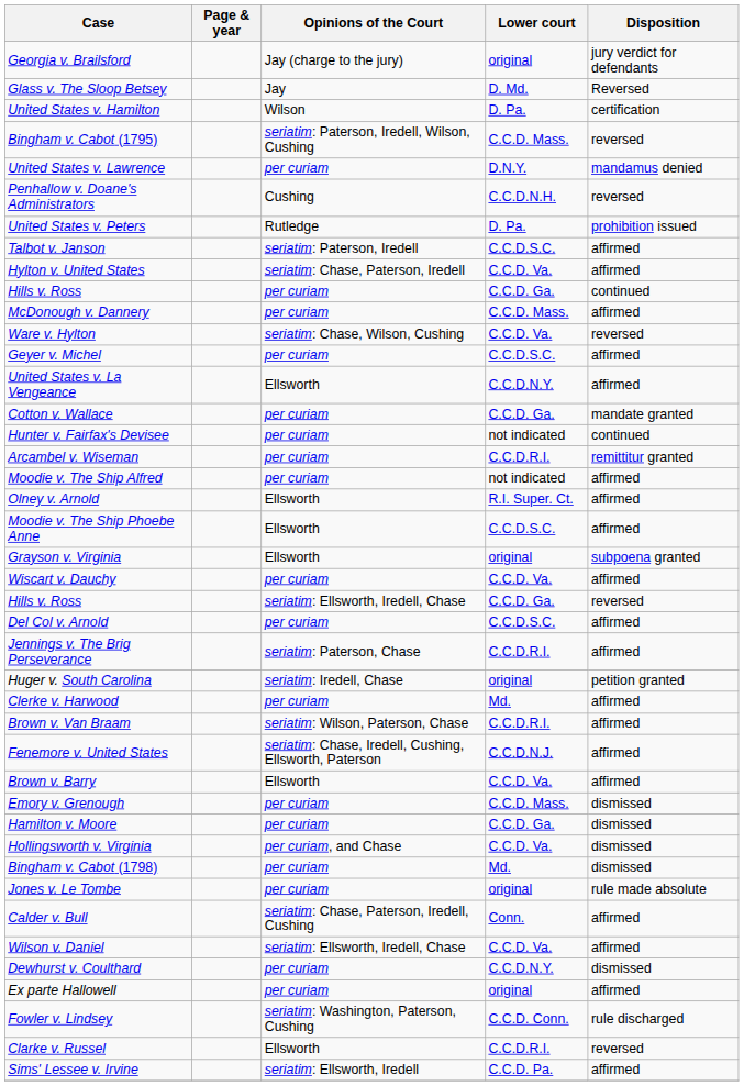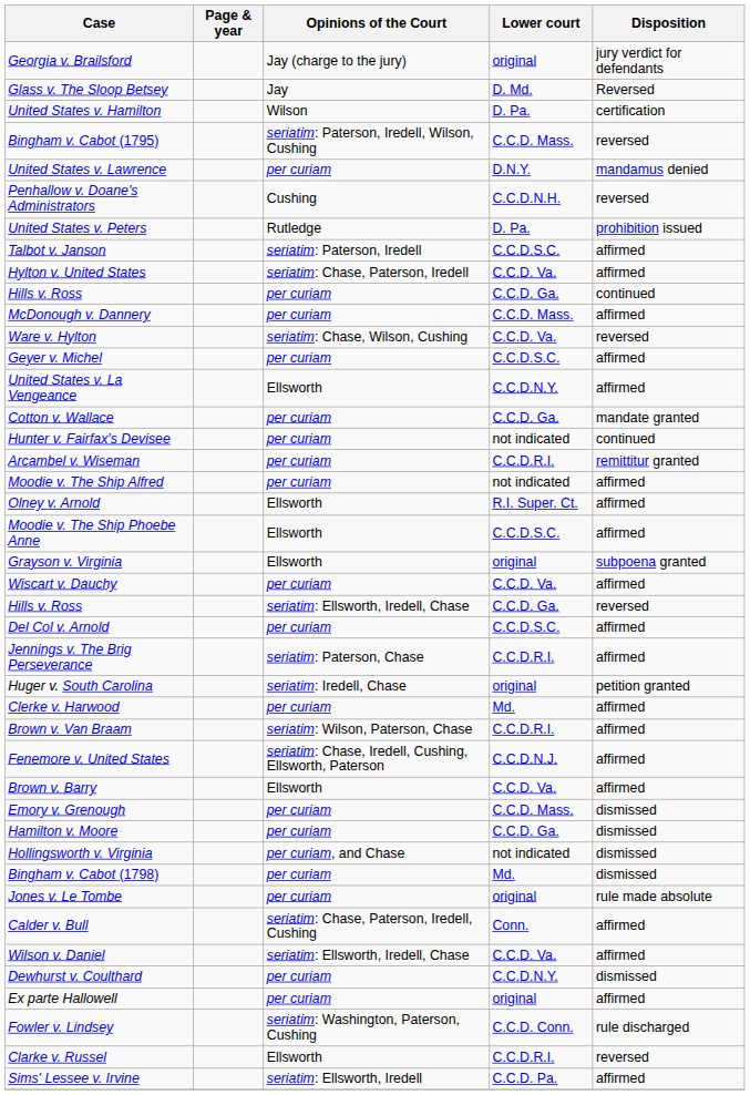 <table class="wikitable sortable">
 <tr>
 <th scope="col" style="width: 275px;">Case</th>
 <th scope="col" style="width: 95px;">Page & year</th>
 <th scope="col" style="width: 350px;">Opinions of the Court</th>
 <th scope="col" style="width: 133px;">Lower court</th>
 <th scope="col" style="width: 216px;">Disposition</th>
 </tr>
 <tr>
 <td><em><a href='#'>Georgia v. Brailsford</a></em></td>
 <td align="right"></td>
 <td>Jay (charge to the jury)</td>
 <td><a href='#'>original</a></td>
 <td>jury verdict for defendants</td>
 </tr>
 <tr>
 <td><em><a href='#'>Glass v. The Sloop Betsey</a></em></td>
 <td align="right"></td>
 <td>Jay</td>
 <td><a href='#'>D. Md.</a></td>
 <td>Reversed</td>
 </tr>
 <tr>
 <td><em><a href='#'>United States v. Hamilton</a></em></td>
 <td align="right"></td>
 <td>Wilson</td>
 <td><a href='#'>D. Pa.</a></td>
 <td>certification</td>
 </tr>
 <tr>
 <td><a href='#'><em>Bingham v. Cabot</em> (1795)</a></td>
 <td align="right"></td>
 <td><em><a href='#'>seriatim</a></em>: Paterson, Iredell, Wilson, Cushing</td>
 <td><a href='#'>C.C.D. Mass.</a></td>
 <td>reversed</td>
 </tr>
 <tr>
 <td><em><a href='#'>United States v. Lawrence</a></em></td>
 <td align="right"></td>
 <td><em><a href='#'>per curiam</a></em></td>
 <td><a href='#'>D.N.Y.</a></td>
 <td><a href='#'>mandamus</a> denied</td>
 </tr>
 <tr>
 <td><em><a href='#'>Penhallow v. Doane's Administrators</a></em></td>
 <td align="right"></td>
 <td>Cushing</td>
 <td><a href='#'>C.C.D.N.H.</a></td>
 <td>reversed</td>
 </tr>
 <tr>
 <td><em><a href='#'>United States v. Peters</a></em></td>
 <td align="right"></td>
 <td>Rutledge</td>
 <td><a href='#'>D. Pa.</a></td>
 <td><a href='#'>prohibition</a> issued</td>
 </tr>
 <tr>
 <td><em><a href='#'>Talbot v. Janson</a></em></td>
 <td align="right"></td>
 <td><em><a href='#'>seriatim</a></em>: Paterson, Iredell</td>
 <td><a href='#'>C.C.D.S.C.</a></td>
 <td>affirmed</td>
 </tr>
 <tr>
 <td><em><a href='#'>Hylton v. United States</a></em></td>
 <td align="right"></td>
 <td><em><a href='#'>seriatim</a></em>: Chase, Paterson, Iredell</td>
 <td><a href='#'>C.C.D. Va.</a></td>
 <td>affirmed</td>
 </tr>
 <tr>
 <td><em><a href='#'>Hills v. Ross</a></em></td>
 <td align="right"></td>
 <td><em><a href='#'>per curiam</a></em></td>
 <td><a href='#'>C.C.D. Ga.</a></td>
 <td>continued</td>
 </tr>
 <tr>
 <td><em><a href='#'>McDonough v. Dannery</a></em></td>
 <td align="right"></td>
 <td><em><a href='#'>per curiam</a></em></td>
 <td><a href='#'>C.C.D. Mass.</a></td>
 <td>affirmed</td>
 </tr>
 <tr>
 <td><em><a href='#'>Ware v. Hylton</a></em></td>
 <td align="right"></td>
 <td><em><a href='#'>seriatim</a></em>: Chase, Wilson, Cushing</td>
 <td><a href='#'>C.C.D. Va.</a></td>
 <td>reversed</td>
 </tr>
 <tr>
 <td><em><a href='#'>Geyer v. Michel</a></em></td>
 <td align="right"></td>
 <td><em><a href='#'>per curiam</a></em></td>
 <td><a href='#'>C.C.D.S.C.</a></td>
 <td>affirmed</td>
 </tr>
 <tr>
 <td><em><a href='#'>United States v. La Vengeance</a></em></td>
 <td align="right"></td>
 <td>Ellsworth</td>
 <td><a href='#'>C.C.D.N.Y.</a></td>
 <td>affirmed</td>
 </tr>
 <tr>
 <td><em><a href='#'>Cotton v. Wallace</a></em></td>
 <td align="right"></td>
 <td><em><a href='#'>per curiam</a></em></td>
 <td><a href='#'>C.C.D. Ga.</a></td>
 <td>mandate granted</td>
 </tr>
 <tr>
 <td><em><a href='#'>Hunter v. Fairfax's Devisee</a></em></td>
 <td align="right"></td>
 <td><em><a href='#'>per curiam</a></em></td>
 <td>not indicated</td>
 <td>continued</td>
 </tr>
 <tr>
 <td><em><a href='#'>Arcambel v. Wiseman</a></em></td>
 <td align="right"></td>
 <td><em><a href='#'>per curiam</a></em></td>
 <td><a href='#'>C.C.D.R.I.</a></td>
 <td><a href='#'>remittitur</a> granted</td>
 </tr>
 <tr>
 <td><em><a href='#'>Moodie v. The Ship Alfred</a></em></td>
 <td align="right"></td>
 <td><em><a href='#'>per curiam</a></em></td>
 <td>not indicated</td>
 <td>affirmed</td>
 </tr>
 <tr>
 <td><em><a href='#'>Olney v. Arnold</a></em></td>
 <td align="right"></td>
 <td>Ellsworth</td>
 <td><a href='#'>R.I. Super. Ct.</a></td>
 <td>affirmed</td>
 </tr>
 <tr>
 <td><em><a href='#'>Moodie v. The Ship Phoebe Anne</a></em></td>
 <td align="right"></td>
 <td>Ellsworth</td>
 <td><a href='#'>C.C.D.S.C.</a></td>
 <td>affirmed</td>
 </tr>
 <tr>
 <td><em><a href='#'>Grayson v. Virginia</a></em></td>
 <td align="right"></td>
 <td>Ellsworth</td>
 <td><a href='#'>original</a></td>
 <td><a href='#'>subpoena</a> granted</td>
 </tr>
 <tr>
 <td><em><a href='#'>Wiscart v. Dauchy</a></em></td>
 <td align="right"></td>
 <td><em><a href='#'>per curiam</a></em></td>
 <td><a href='#'>C.C.D. Va.</a></td>
 <td>affirmed</td>
 </tr>
 <tr>
 <td><em><a href='#'>Hills v. Ross</a></em></td>
 <td align="right"></td>
 <td><em><a href='#'>seriatim</a></em>: Ellsworth, Iredell, Chase</td>
 <td><a href='#'>C.C.D. Ga.</a></td>
 <td>reversed</td>
 </tr>
 <tr>
 <td><em><a href='#'>Del Col v. Arnold</a></em></td>
 <td align="right"></td>
 <td><em><a href='#'>per curiam</a></em></td>
 <td><a href='#'>C.C.D.S.C.</a></td>
 <td>affirmed</td>
 </tr>
 <tr>
 <td><em><a href='#'>Jennings v. The Brig Perseverance</a></em></td>
 <td align="right"></td>
 <td><em><a href='#'>seriatim</a></em>: Paterson, Chase</td>
 <td><a href='#'>C.C.D.R.I.</a></td>
 <td>affirmed</td>
 </tr>
 <tr>
 <td><em>Huger v. <a href='#'>South Carolina</a></em></td>
 <td align="right"></td>
 <td><em><a href='#'>seriatim</a></em>: Iredell, Chase</td>
 <td><a href='#'>original</a></td>
 <td>petition granted</td>
 </tr>
 <tr>
 <td><em><a href='#'>Clerke v. Harwood</a></em></td>
 <td align="right"></td>
 <td><em><a href='#'>per curiam</a></em></td>
 <td><a href='#'>Md.</a></td>
 <td>affirmed</td>
 </tr>
 <tr>
 <td><em><a href='#'>Brown v. Van Braam</a></em></td>
 <td align="right"></td>
 <td><em><a href='#'>seriatim</a></em>: Wilson, Paterson, Chase</td>
 <td><a href='#'>C.C.D.R.I.</a></td>
 <td>affirmed</td>
 </tr>
 <tr>
 <td><em><a href='#'>Fenemore v. United States</a></em></td>
 <td align="right"></td>
 <td><em><a href='#'>seriatim</a></em>: Chase, Iredell, Cushing, Ellsworth, Paterson</td>
 <td><a href='#'>C.C.D.N.J.</a></td>
 <td>affirmed</td>
 </tr>
 <tr>
 <td><em><a href='#'>Brown v. Barry</a></em></td>
 <td align="right"></td>
 <td>Ellsworth</td>
 <td><a href='#'>C.C.D. Va.</a></td>
 <td>affirmed</td>
 </tr>
 <tr>
 <td><em><a href='#'>Emory v. Grenough</a></em></td>
 <td align="right"></td>
 <td><em><a href='#'>per curiam</a></em></td>
 <td><a href='#'>C.C.D. Mass.</a></td>
 <td>dismissed</td>
 </tr>
 <tr>
 <td><em><a href='#'>Hamilton v. Moore</a></em></td>
 <td align="right"></td>
 <td><em><a href='#'>per curiam</a></em></td>
 <td><a href='#'>C.C.D. Ga.</a></td>
 <td>dismissed</td>
 </tr>
 <tr>
 <td><em><a href='#'>Hollingsworth v. Virginia</a></em></td>
 <td align="right"></td>
 <td><em><a href='#'>per curiam</a></em>, and Chase</td>
-<td><a href='#'>C.C.D. Va.</a></td>
+<td>not indicated</td>
 <td>dismissed</td>
 </tr>
 <tr>
 <td><a href='#'><em>Bingham v. Cabot</em> (1798)</a></td>
 <td align="right"></td>
 <td><em><a href='#'>per curiam</a></em></td>
 <td><a href='#'>Md.</a></td>
 <td>dismissed</td>
 </tr>
 <tr>
 <td><em><a href='#'>Jones v. Le Tombe</a></em></td>
 <td align="right"></td>
 <td><em><a href='#'>per curiam</a></em></td>
 <td><a href='#'>original</a></td>
 <td>rule made absolute</td>
 </tr>
 <tr>
 <td><em><a href='#'>Calder v. Bull</a></em></td>
 <td align="right"></td>
 <td><em><a href='#'>seriatim</a></em>: Chase, Paterson, Iredell, Cushing</td>
 <td><a href='#'>Conn.</a></td>
 <td>affirmed</td>
 </tr>
 <tr>
 <td><em><a href='#'>Wilson v. Daniel</a></em></td>
 <td align="right"></td>
 <td><em><a href='#'>seriatim</a></em>: Ellsworth, Iredell, Chase</td>
 <td><a href='#'>C.C.D. Va.</a></td>
 <td>affirmed</td>
 </tr>
 <tr>
 <td><em><a href='#'>Dewhurst v. Coulthard</a></em></td>
 <td align="right"></td>
 <td><em><a href='#'>per curiam</a></em></td>
 <td><a href='#'>C.C.D.N.Y.</a></td>
 <td>dismissed</td>
 </tr>
 <tr>
 <td><em>Ex parte Hallowell</em></td>
 <td align="right"></td>
 <td><em><a href='#'>per curiam</a></em></td>
 <td><a href='#'>original</a></td>
 <td>affirmed</td>
 </tr>
 <tr>
 <td><em><a href='#'>Fowler v. Lindsey</a></em></td>
 <td align="right"></td>
 <td><em><a href='#'>seriatim</a></em>: Washington, Paterson, Cushing</td>
 <td><a href='#'>C.C.D. Conn.</a></td>
 <td>rule discharged</td>
 </tr>
 <tr>
 <td><em><a href='#'>Clarke v. Russel</a></em></td>
 <td align="right"></td>
 <td>Ellsworth</td>
 <td><a href='#'>C.C.D.R.I.</a></td>
 <td>reversed</td>
 </tr>
 <tr>
 <td><em><a href='#'>Sims' Lessee v. Irvine</a></em></td>
 <td align="right"></td>
 <td><em><a href='#'>seriatim</a></em>: Ellsworth, Iredell</td>
 <td><a href='#'>C.C.D. Pa.</a></td>
 <td>affirmed</td>
 </tr>
 <tr>
 </tr>
 </table>
